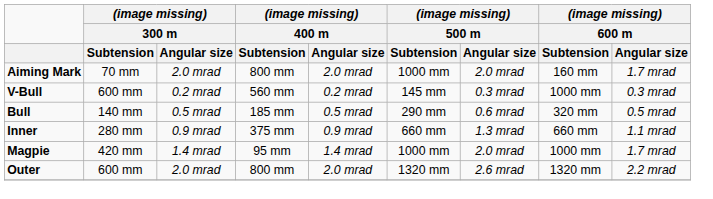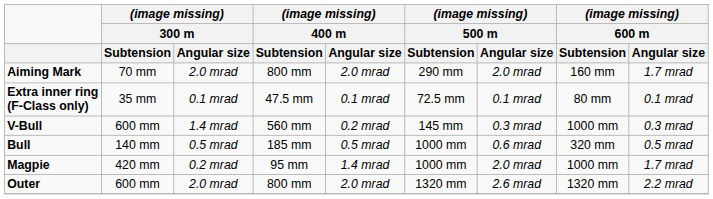 <table class="wikitable">
 <tr>
 <td rowspan="2" style="text-align: center;"></td>
 <th colspan="2" style="text-align: center;"><em>(image missing)</em></th>
 <th colspan="2" style="text-align: center;"><em>(image missing)</em></th>
 <th colspan="2" style="text-align: center;"><em>(image missing)</em></th>
 <th colspan="2" style="text-align: center;"><em>(image missing)</em></th>
 </tr>
 <tr>
 <th colspan="2" style="text-align: center;">300 m</th>
 <th colspan="2" style="text-align: center;">400 m</th>
 <th colspan="2" style="text-align: center;">500 m</th>
 <th colspan="2" style="text-align: center;">600 m</th>
 </tr>
 <tr>
 <th></th>
 <th>Subtension</th>
 <th>Angular size</th>
 <th>Subtension</th>
 <th>Angular size</th>
 <th>Subtension</th>
 <th>Angular size</th>
 <th>Subtension</th>
 <th>Angular size</th>
 </tr>
 <tr>
 <td><strong>Aiming Mark</strong></td>
 <td style="text-align: center;">70 mm</td>
 <td style="text-align: center;"><em>2.0 mrad</em></td>
 <td style="text-align: center;">800 mm</td>
 <td style="text-align: center;"><em>2.0 mrad</em></td>
-<td style="text-align: center;">1000 mm</td>
+<td style="text-align: center;">290 mm</td>
 <td style="text-align: center;"><em>2.0 mrad</em></td>
 <td style="text-align: center;">160 mm</td>
 <td style="text-align: center;"><em>1.7 mrad</em></td>
 </tr>
 <tr>
+<td><strong>Extra inner ring <br>(F-Class only)</strong></td>
+<td style="text-align: center;">35 mm</td>
+<td style="text-align: center;"><em>0.1 mrad</em></td>
+<td style="text-align: center;">47.5 mm</td>
+<td style="text-align: center;"><em>0.1 mrad</em></td>
+<td style="text-align: center;">72.5 mm</td>
+<td style="text-align: center;"><em>0.1 mrad</em></td>
+<td style="text-align: center;">80 mm</td>
+<td style="text-align: center;"><em>0.1 mrad</em></td>
+</tr>
+<tr>
 <td><strong>V-Bull</strong></td>
 <td style="text-align: center;">600 mm</td>
-<td style="text-align: center;"><em>0.2 mrad</em></td>
+<td style="text-align: center;"><em>1.4 mrad</em></td>
 <td style="text-align: center;">560 mm</td>
 <td style="text-align: center;"><em>0.2 mrad</em></td>
 <td style="text-align: center;">145 mm</td>
 <td style="text-align: center;"><em>0.3 mrad</em></td>
 <td style="text-align: center;">1000 mm</td>
 <td style="text-align: center;"><em>0.3 mrad</em></td>
 </tr>
 <tr>
 <td><strong>Bull</strong></td>
 <td style="text-align: center;">140 mm</td>
 <td style="text-align: center;"><em>0.5 mrad</em></td>
 <td style="text-align: center;">185 mm</td>
 <td style="text-align: center;"><em>0.5 mrad</em></td>
-<td style="text-align: center;">290 mm</td>
+<td style="text-align: center;">1000 mm</td>
 <td style="text-align: center;"><em>0.6 mrad</em></td>
 <td style="text-align: center;">320 mm</td>
 <td style="text-align: center;"><em>0.5 mrad</em></td>
 </tr>
 <tr>
-<td><strong>Inner</strong></td>
-<td style="text-align: center;">280 mm</td>
-<td style="text-align: center;"><em>0.9 mrad</em></td>
-<td style="text-align: center;">375 mm</td>
-<td style="text-align: center;"><em>0.9 mrad</em></td>
-<td style="text-align: center;">660 mm</td>
-<td style="text-align: center;"><em>1.3 mrad</em></td>
-<td style="text-align: center;">660 mm</td>
-<td style="text-align: center;"><em>1.1 mrad</em></td>
-</tr>
-<tr>
 <td><strong>Magpie</strong></td>
 <td style="text-align: center;">420 mm</td>
-<td style="text-align: center;"><em>1.4 mrad</em></td>
+<td style="text-align: center;"><em>0.2 mrad</em></td>
 <td style="text-align: center;">95 mm</td>
 <td style="text-align: center;"><em>1.4 mrad</em></td>
 <td style="text-align: center;">1000 mm</td>
 <td style="text-align: center;"><em>2.0 mrad</em></td>
 <td style="text-align: center;">1000 mm</td>
 <td style="text-align: center;"><em>1.7 mrad</em></td>
 </tr>
 <tr>
 <td><strong>Outer</strong></td>
 <td style="text-align: center;">600 mm</td>
 <td style="text-align: center;"><em>2.0 mrad</em></td>
 <td style="text-align: center;">800 mm</td>
 <td style="text-align: center;"><em>2.0 mrad</em></td>
 <td style="text-align: center;">1320 mm</td>
 <td style="text-align: center;"><em>2.6 mrad</em></td>
 <td style="text-align: center;">1320 mm</td>
 <td style="text-align: center;"><em>2.2 mrad</em></td>
 </tr>
 <tr>
 </tr>
 </table>
